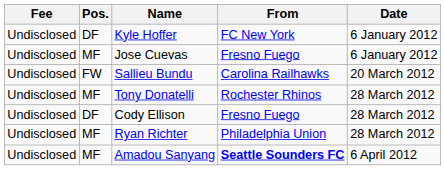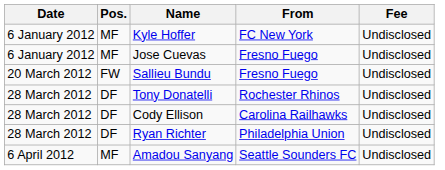 <table class="wikitable">
 <tr>
-<th>Fee</th>
+<th>Date</th>
 <th>Pos.</th>
 <th>Name</th>
 <th>From</th>
-<th>Date</th>
+<th>Fee</th>
 </tr>
 <tr>
-<td>Undisclosed</td>
-<td>DF</td>
+<td>6 January 2012</td>
+<td>MF</td>
 <td> <a href='#'>Kyle Hoffer</a></td>
 <td> <a href='#'>FC New York</a></td>
-<td>6 January 2012</td>
+<td>Undisclosed</td>
 </tr>
 <tr>
-<td>Undisclosed</td>
+<td>6 January 2012</td>
 <td>MF</td>
 <td> Jose Cuevas</td>
 <td> <a href='#'>Fresno Fuego</a></td>
-<td>6 January 2012</td>
+<td>Undisclosed</td>
 </tr>
 <tr>
-<td>Undisclosed</td>
+<td>20 March 2012</td>
 <td>FW</td>
 <td> <a href='#'>Sallieu Bundu</a></td>
-<td> <a href='#'>Carolina Railhawks</a></td>
-<td>20 March 2012</td>
+<td> <a href='#'>Fresno Fuego</a></td>
+<td>Undisclosed</td>
 </tr>
 <tr>
-<td>Undisclosed</td>
-<td>MF</td>
+<td>28 March 2012</td>
+<td>DF</td>
 <td> <a href='#'>Tony Donatelli</a></td>
 <td> <a href='#'>Rochester Rhinos</a></td>
-<td>28 March 2012</td>
+<td>Undisclosed</td>
 </tr>
 <tr>
-<td>Undisclosed</td>
+<td>28 March 2012</td>
 <td>DF</td>
 <td> Cody Ellison</td>
-<td> <a href='#'>Fresno Fuego</a></td>
-<td>28 March 2012</td>
+<td> <a href='#'>Carolina Railhawks</a></td>
+<td>Undisclosed</td>
 </tr>
 <tr>
-<td>Undisclosed</td>
-<td>MF</td>
+<td>28 March 2012</td>
+<td>DF</td>
 <td> <a href='#'>Ryan Richter</a></td>
 <td> <a href='#'>Philadelphia Union</a></td>
-<td>28 March 2012</td>
+<td>Undisclosed</td>
 </tr>
 <tr>
-<td>Undisclosed</td>
+<td>6 April 2012</td>
 <td>MF</td>
 <td> <a href='#'>Amadou Sanyang</a></td>
-<td><strong> <a href='#'>Seattle Sounders FC</a></strong></td>
-<td>6 April 2012</td>
+<td> <a href='#'>Seattle Sounders FC</a></td>
+<td>Undisclosed</td>
 </tr>
 </table>
